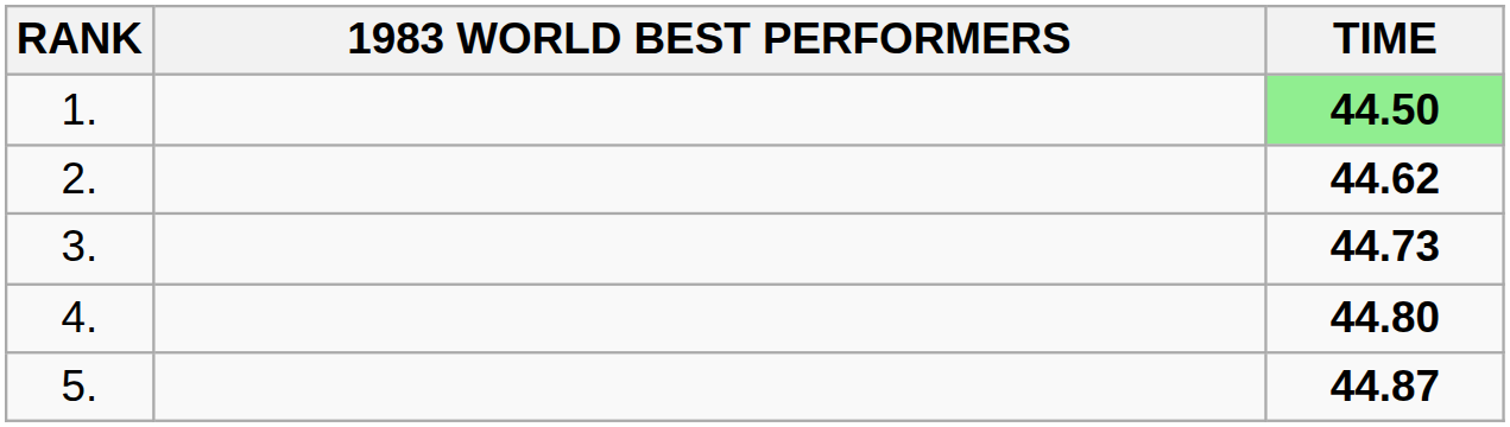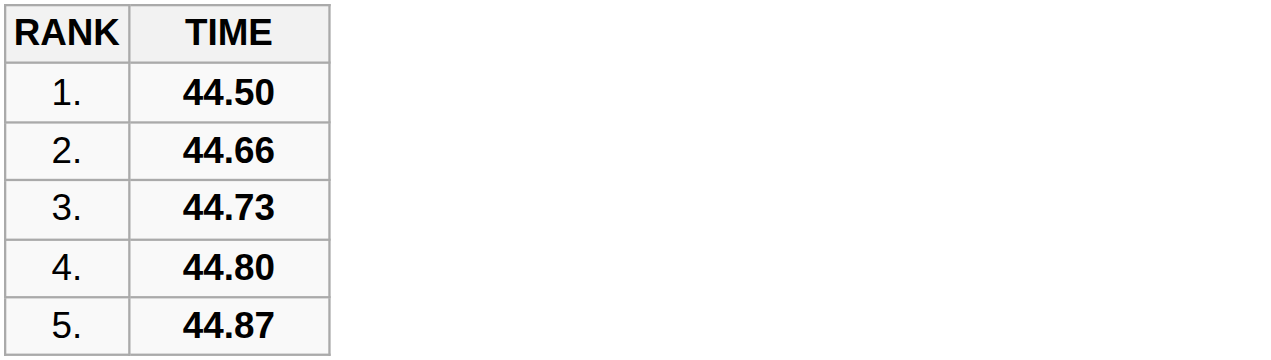 <table class=wikitable>
 <tr>
 <th>RANK</th>
-<th align="center" style="width: 25em">1983 WORLD BEST PERFORMERS</th>
 <th align="center" style="width: 5em">TIME</th>
 </tr>
 <tr>
 <td align="center">1.</td>
-<td></td>
-<td align="center" style="background: lightgreen;"><strong>44.50</strong></td>
+<td align="center"><strong>44.50</strong></td>
 </tr>
 <tr>
 <td align="center">2.</td>
-<td></td>
-<td align="center"><strong>44.62</strong></td>
+<td align="center"><strong>44.66</strong></td>
 </tr>
 <tr>
 <td align="center">3.</td>
-<td></td>
 <td align="center"><strong>44.73</strong></td>
 </tr>
 <tr>
 <td align="center">4.</td>
-<td></td>
 <td align="center"><strong>44.80</strong></td>
 </tr>
 <tr>
 <td align="center">5.</td>
-<td></td>
 <td align="center"><strong>44.87</strong></td>
 </tr>
 </table>
